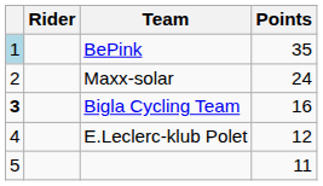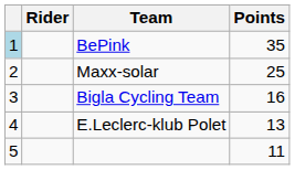 <table class="wikitable">
 <tr>
 <th></th>
 <th>Rider</th>
 <th>Team</th>
 <th>Points</th>
 </tr>
 <tr>
 <td style="background: lightblue;">1</td>
 <td> </td>
 <td><a href='#'>BePink</a></td>
 <td align="right">35</td>
 </tr>
 <tr>
 <td>2</td>
 <td></td>
 <td>Maxx-solar</td>
-<td align="right">24</td>
+<td align="right">25</td>
 </tr>
 <tr>
-<td><strong>3</strong></td>
+<td>3</td>
 <td></td>
 <td><a href='#'>Bigla Cycling Team</a></td>
 <td align="right">16</td>
 </tr>
 <tr>
 <td>4</td>
 <td></td>
 <td>E.Leclerc-klub Polet</td>
-<td align="right">12</td>
+<td align="right">13</td>
 </tr>
 <tr>
 <td>5</td>
 <td></td>
 <td></td>
 <td align="right">11</td>
 </tr>
 </table>
